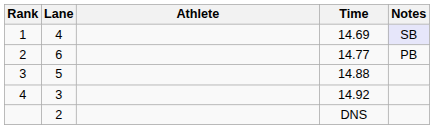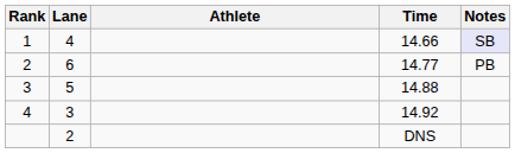 <table class="wikitable" style="text-align:center">
 <tr>
 <th>Rank</th>
 <th>Lane</th>
 <th width=300>Athlete</th>
 <th width=80>Time</th>
 <th>Notes</th>
 </tr>
 <tr>
 <td>1</td>
 <td>4</td>
 <td align=left></td>
-<td>14.69</td>
+<td>14.66</td>
 <td style="background: lavender;">SB</td>
 </tr>
 <tr>
 <td>2</td>
 <td>6</td>
 <td align=left></td>
 <td>14.77</td>
 <td>PB</td>
 </tr>
 <tr>
 <td>3</td>
 <td>5</td>
 <td align=left></td>
 <td>14.88</td>
 <td></td>
 </tr>
 <tr>
 <td>4</td>
 <td>3</td>
 <td align=left></td>
 <td>14.92</td>
 <td></td>
 </tr>
 <tr>
 <td></td>
 <td>2</td>
 <td align=left></td>
 <td>DNS</td>
 <td></td>
 </tr>
 </table>
